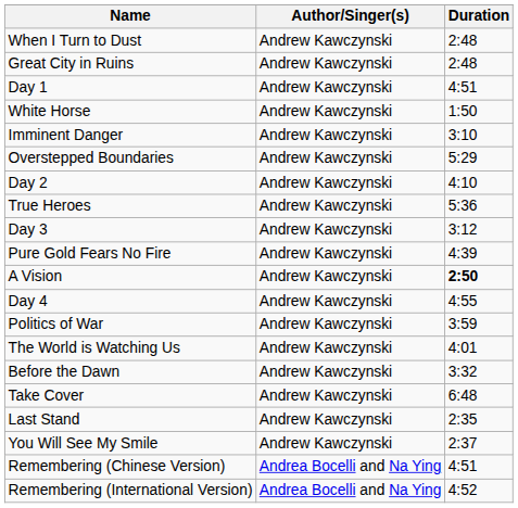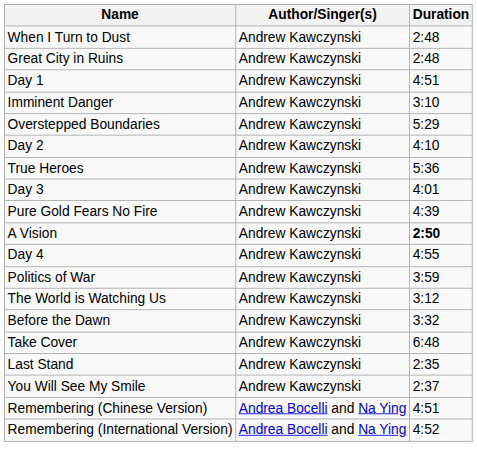 <table class="wikitable">
 <tr>
 </tr>
 <tr>
 <th>Name</th>
 <th>Author/Singer(s)</th>
 <th>Duration</th>
 </tr>
 <tr>
 <td>When I Turn to Dust</td>
 <td>Andrew Kawczynski</td>
 <td>2:48</td>
 </tr>
 <tr>
 <td>Great City in Ruins</td>
 <td>Andrew Kawczynski</td>
 <td>2:48</td>
 </tr>
 <tr>
 <td>Day 1</td>
 <td>Andrew Kawczynski</td>
 <td>4:51</td>
 </tr>
 <tr>
-<td>White Horse</td>
-<td>Andrew Kawczynski</td>
-<td>1:50</td>
-</tr>
-<tr>
 <td>Imminent Danger</td>
 <td>Andrew Kawczynski</td>
 <td>3:10</td>
 </tr>
 <tr>
 <td>Overstepped Boundaries</td>
 <td>Andrew Kawczynski</td>
 <td>5:29</td>
 </tr>
 <tr>
 <td>Day 2</td>
 <td>Andrew Kawczynski</td>
 <td>4:10</td>
 </tr>
 <tr>
 <td>True Heroes</td>
 <td>Andrew Kawczynski</td>
 <td>5:36</td>
 </tr>
 <tr>
 <td>Day 3</td>
 <td>Andrew Kawczynski</td>
-<td>3:12</td>
+<td>4:01</td>
 </tr>
 <tr>
 <td>Pure Gold Fears No Fire</td>
 <td>Andrew Kawczynski</td>
 <td>4:39</td>
 </tr>
 <tr>
 <td>A Vision</td>
 <td>Andrew Kawczynski</td>
 <td><strong>2:50</strong></td>
 </tr>
 <tr>
 <td>Day 4</td>
 <td>Andrew Kawczynski</td>
 <td>4:55</td>
 </tr>
 <tr>
 <td>Politics of War</td>
 <td>Andrew Kawczynski</td>
 <td>3:59</td>
 </tr>
 <tr>
 <td>The World is Watching Us</td>
 <td>Andrew Kawczynski</td>
-<td>4:01</td>
+<td>3:12</td>
 </tr>
 <tr>
 <td>Before the Dawn</td>
 <td>Andrew Kawczynski</td>
 <td>3:32</td>
 </tr>
 <tr>
 <td>Take Cover</td>
 <td>Andrew Kawczynski</td>
 <td>6:48</td>
 </tr>
 <tr>
 <td>Last Stand</td>
 <td>Andrew Kawczynski</td>
 <td>2:35</td>
 </tr>
 <tr>
 <td>You Will See My Smile</td>
 <td>Andrew Kawczynski</td>
 <td>2:37</td>
 </tr>
 <tr>
 <td>Remembering (Chinese Version)</td>
 <td><a href='#'>Andrea Bocelli</a> and <a href='#'>Na Ying</a></td>
 <td>4:51</td>
 </tr>
 <tr>
 <td>Remembering (International Version)</td>
 <td><a href='#'>Andrea Bocelli</a> and <a href='#'>Na Ying</a></td>
 <td>4:52</td>
 </tr>
 </table>
